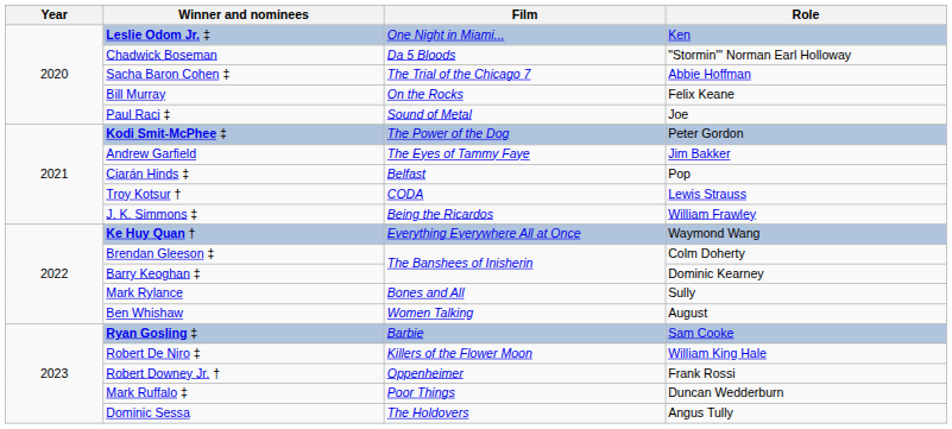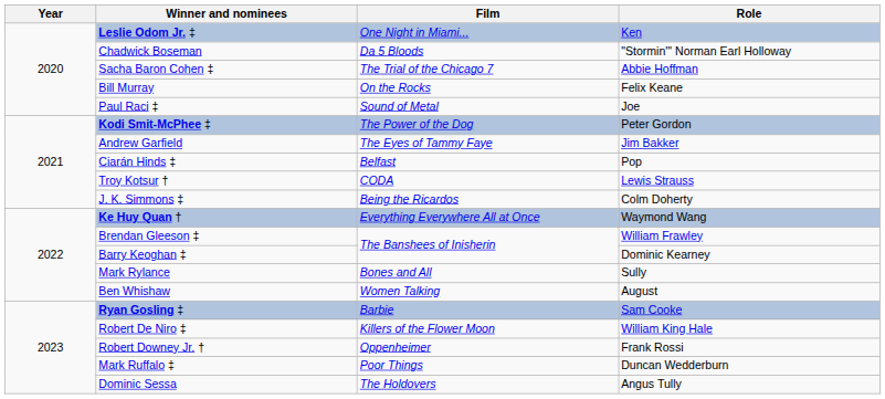 <table class="wikitable" width="95%" cellpadding="5">
 <tr>
 <th width="100"><strong>Year</strong></th>
 <th width="300"><strong>Winner and nominees</strong></th>
 <th width="300"><strong>Film</strong></th>
 <th width="300"><strong>Role</strong></th>
 </tr>
 <tr>
 <td rowspan="5" style="text-align:center;">2020</td>
 <td style="background:#B0C4DE;"><strong><a href='#'>Leslie Odom Jr.</a></strong> ‡</td>
 <td style="background:#B0C4DE;"><em><a href='#'>One Night in Miami...</a></em></td>
 <td style="background:#B0C4DE;"><a href='#'>Ken</a></td>
 </tr>
 <tr>
 <td><a href='#'>Chadwick Boseman</a></td>
 <td><em><a href='#'>Da 5 Bloods</a></em></td>
 <td>"Stormin'" Norman Earl Holloway</td>
 </tr>
 <tr>
 <td><a href='#'>Sacha Baron Cohen</a> ‡</td>
 <td><em><a href='#'>The Trial of the Chicago 7</a></em></td>
 <td><a href='#'>Abbie Hoffman</a></td>
 </tr>
 <tr>
 <td><a href='#'>Bill Murray</a></td>
 <td><em><a href='#'>On the Rocks</a></em></td>
 <td>Felix Keane</td>
 </tr>
 <tr>
 <td><a href='#'>Paul Raci</a> ‡</td>
 <td><em><a href='#'>Sound of Metal</a></em></td>
 <td>Joe</td>
 </tr>
 <tr>
 <td rowspan="5" style="text-align:center;">2021</td>
 <td style="background:#B0C4DE;"><strong><a href='#'>Kodi Smit-McPhee</a></strong> ‡</td>
 <td style="background:#B0C4DE;"><em><a href='#'>The Power of the Dog</a></em></td>
 <td style="background:#B0C4DE;">Peter Gordon</td>
 </tr>
 <tr>
 <td><a href='#'>Andrew Garfield</a></td>
 <td><em><a href='#'>The Eyes of Tammy Faye</a></em></td>
 <td><a href='#'>Jim Bakker</a></td>
 </tr>
 <tr>
 <td><a href='#'>Ciarán Hinds</a> ‡</td>
 <td><em><a href='#'>Belfast</a></em></td>
 <td>Pop</td>
 </tr>
 <tr>
 <td><a href='#'>Troy Kotsur</a> †</td>
 <td><em><a href='#'>CODA</a></em></td>
 <td><a href='#'>Lewis Strauss</a></td>
 </tr>
 <tr>
 <td><a href='#'>J. K. Simmons</a> ‡</td>
 <td><em><a href='#'>Being the Ricardos</a></em></td>
-<td><a href='#'>William Frawley</a></td>
+<td>Colm Doherty</td>
 </tr>
 <tr>
 <td rowspan="5" style="text-align:center;">2022</td>
 <td style="background:#B0C4DE;"><strong><a href='#'>Ke Huy Quan</a></strong> †</td>
 <td style="background:#B0C4DE;"><em><a href='#'>Everything Everywhere All at Once</a></em></td>
 <td style="background:#B0C4DE;">Waymond Wang</td>
 </tr>
 <tr>
 <td><a href='#'>Brendan Gleeson</a> ‡</td>
 <td rowspan="2"><em><a href='#'>The Banshees of Inisherin</a></em></td>
-<td>Colm Doherty</td>
+<td><a href='#'>William Frawley</a></td>
 </tr>
 <tr>
 <td><a href='#'>Barry Keoghan</a> ‡</td>
 <td>Dominic Kearney</td>
 </tr>
 <tr>
 <td><a href='#'>Mark Rylance</a></td>
 <td><em><a href='#'>Bones and All</a></em></td>
 <td>Sully</td>
 </tr>
 <tr>
 <td><a href='#'>Ben Whishaw</a></td>
 <td><em><a href='#'>Women Talking</a></em></td>
 <td>August</td>
 </tr>
 <tr>
 <td rowspan="5" style="text-align:center;">2023</td>
 <td style="background:#B0C4DE;"><strong><a href='#'>Ryan Gosling</a></strong> ‡</td>
 <td style="background:#B0C4DE;"><em><a href='#'>Barbie</a></em></td>
 <td style="background:#B0C4DE;"><a href='#'>Sam Cooke</a></td>
 </tr>
 <tr>
 <td><a href='#'>Robert De Niro</a> ‡</td>
 <td><em><a href='#'>Killers of the Flower Moon</a></em></td>
 <td><a href='#'>William King Hale</a></td>
 </tr>
 <tr>
 <td><a href='#'>Robert Downey Jr.</a> †</td>
 <td><em><a href='#'>Oppenheimer</a></em></td>
 <td>Frank Rossi</td>
 </tr>
 <tr>
 <td><a href='#'>Mark Ruffalo</a> ‡</td>
 <td><em><a href='#'>Poor Things</a></em></td>
 <td>Duncan Wedderburn</td>
 </tr>
 <tr>
 <td><a href='#'>Dominic Sessa</a></td>
 <td><em><a href='#'>The Holdovers</a></em></td>
 <td>Angus Tully</td>
 </tr>
 </table>
